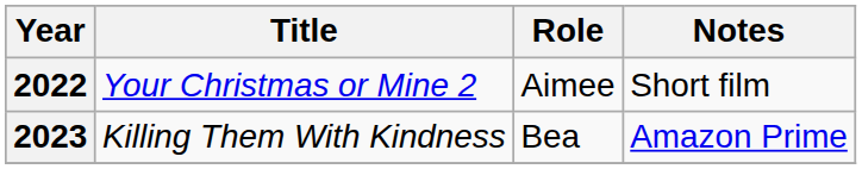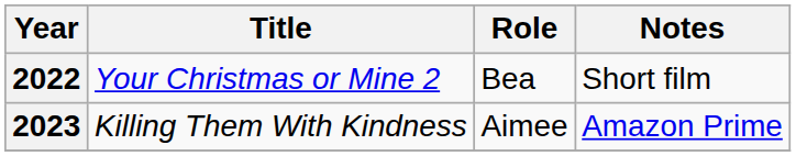 <table class="wikitable plainrowheaders sortable">
 <tr>
 <th scope="col">Year</th>
 <th scope="col">Title</th>
 <th scope="col" class="unsortable">Role</th>
 <th scope="col" class="unsortable">Notes</th>
 </tr>
 <tr>
 <th scope="row">2022</th>
 <td><em><a href='#'>Your Christmas or Mine 2</a></em></td>
-<td>Aimee</td>
+<td>Bea</td>
 <td>Short film</td>
 </tr>
 <tr>
 <th scope="row">2023</th>
 <td><em>Killing Them With Kindness</em></td>
-<td>Bea</td>
+<td>Aimee</td>
 <td><a href='#'>Amazon Prime</a></td>
 </tr>
 <tr>
 </tr>
 </table>
